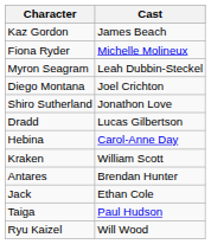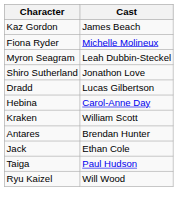 <table class="wikitable" style="margin:0; font-size:95%;">
 <tr style="background:#ccc; text-align:center;">
 <th><strong>Character</strong></th>
 <th><strong>Cast</strong></th>
 </tr>
 <tr>
 <td>Kaz Gordon</td>
 <td>James Beach</td>
 </tr>
 <tr>
 <td>Fiona Ryder</td>
 <td><a href='#'>Michelle Molineux</a></td>
 </tr>
 <tr>
 <td>Myron Seagram</td>
 <td>Leah Dubbin-Steckel</td>
-</tr>
-<tr>
-<td>Diego Montana</td>
-<td>Joel Crichton</td>
 </tr>
 <tr>
 <td>Shiro Sutherland</td>
 <td>Jonathon Love</td>
 </tr>
 <tr>
 <td>Dradd</td>
 <td>Lucas Gilbertson</td>
 </tr>
 <tr>
 <td>Hebina</td>
 <td><a href='#'>Carol-Anne Day</a></td>
 </tr>
 <tr>
 <td>Kraken</td>
 <td>William Scott</td>
 </tr>
 <tr>
 <td>Antares</td>
 <td>Brendan Hunter</td>
 </tr>
 <tr>
 <td>Jack</td>
 <td>Ethan Cole</td>
 </tr>
 <tr>
 <td>Taiga</td>
 <td><a href='#'>Paul Hudson</a></td>
 </tr>
 <tr>
 <td>Ryu Kaizel</td>
 <td>Will Wood</td>
 </tr>
 </table>
